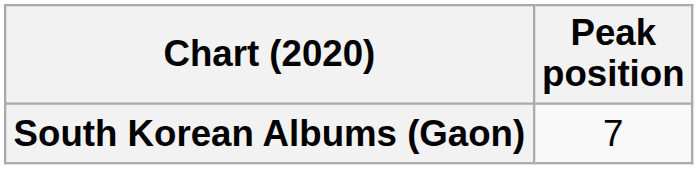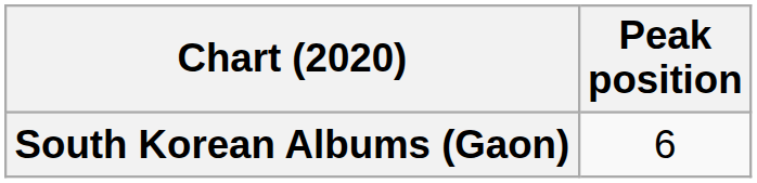 <table class="wikitable plainrowheaders" style="text-align:center">
 <tr>
 <th>Chart (2020)</th>
 <th>Peak<br>position</th>
 </tr>
 <tr>
 <th scope="row">South Korean Albums (Gaon)</th>
-<td align="center">7</td>
+<td align="center">6</td>
 </tr>
 </table>
